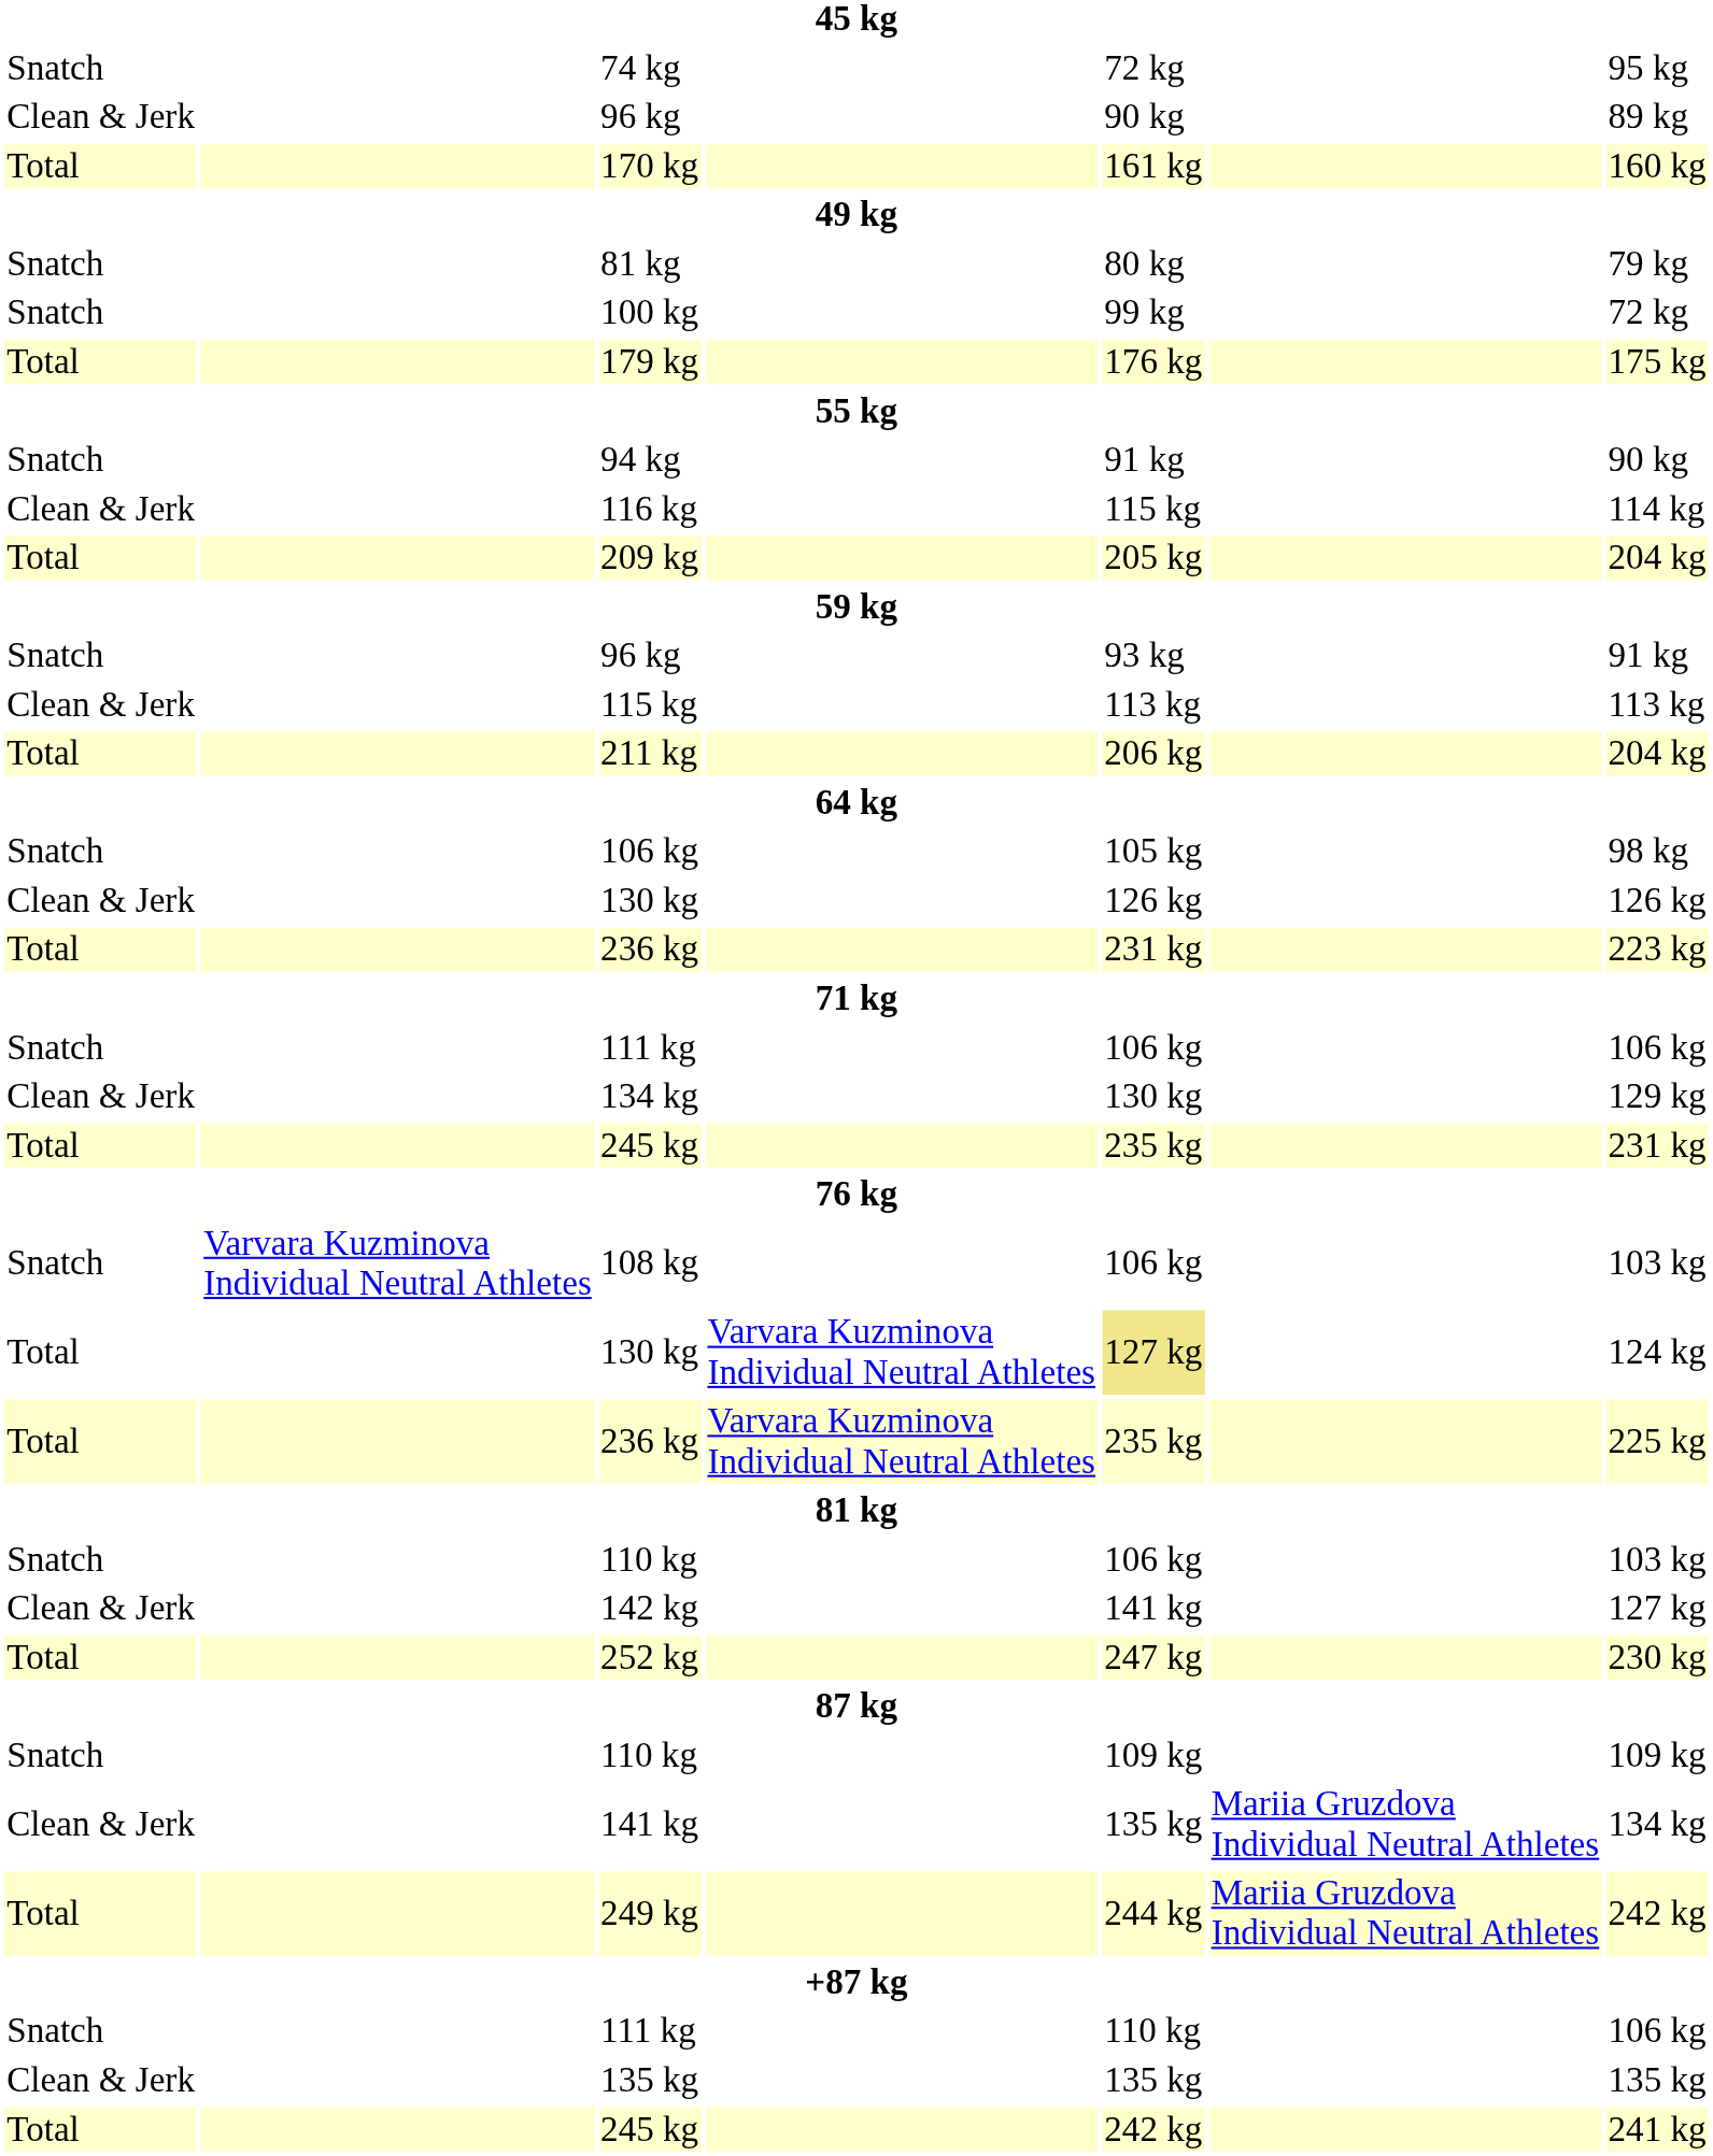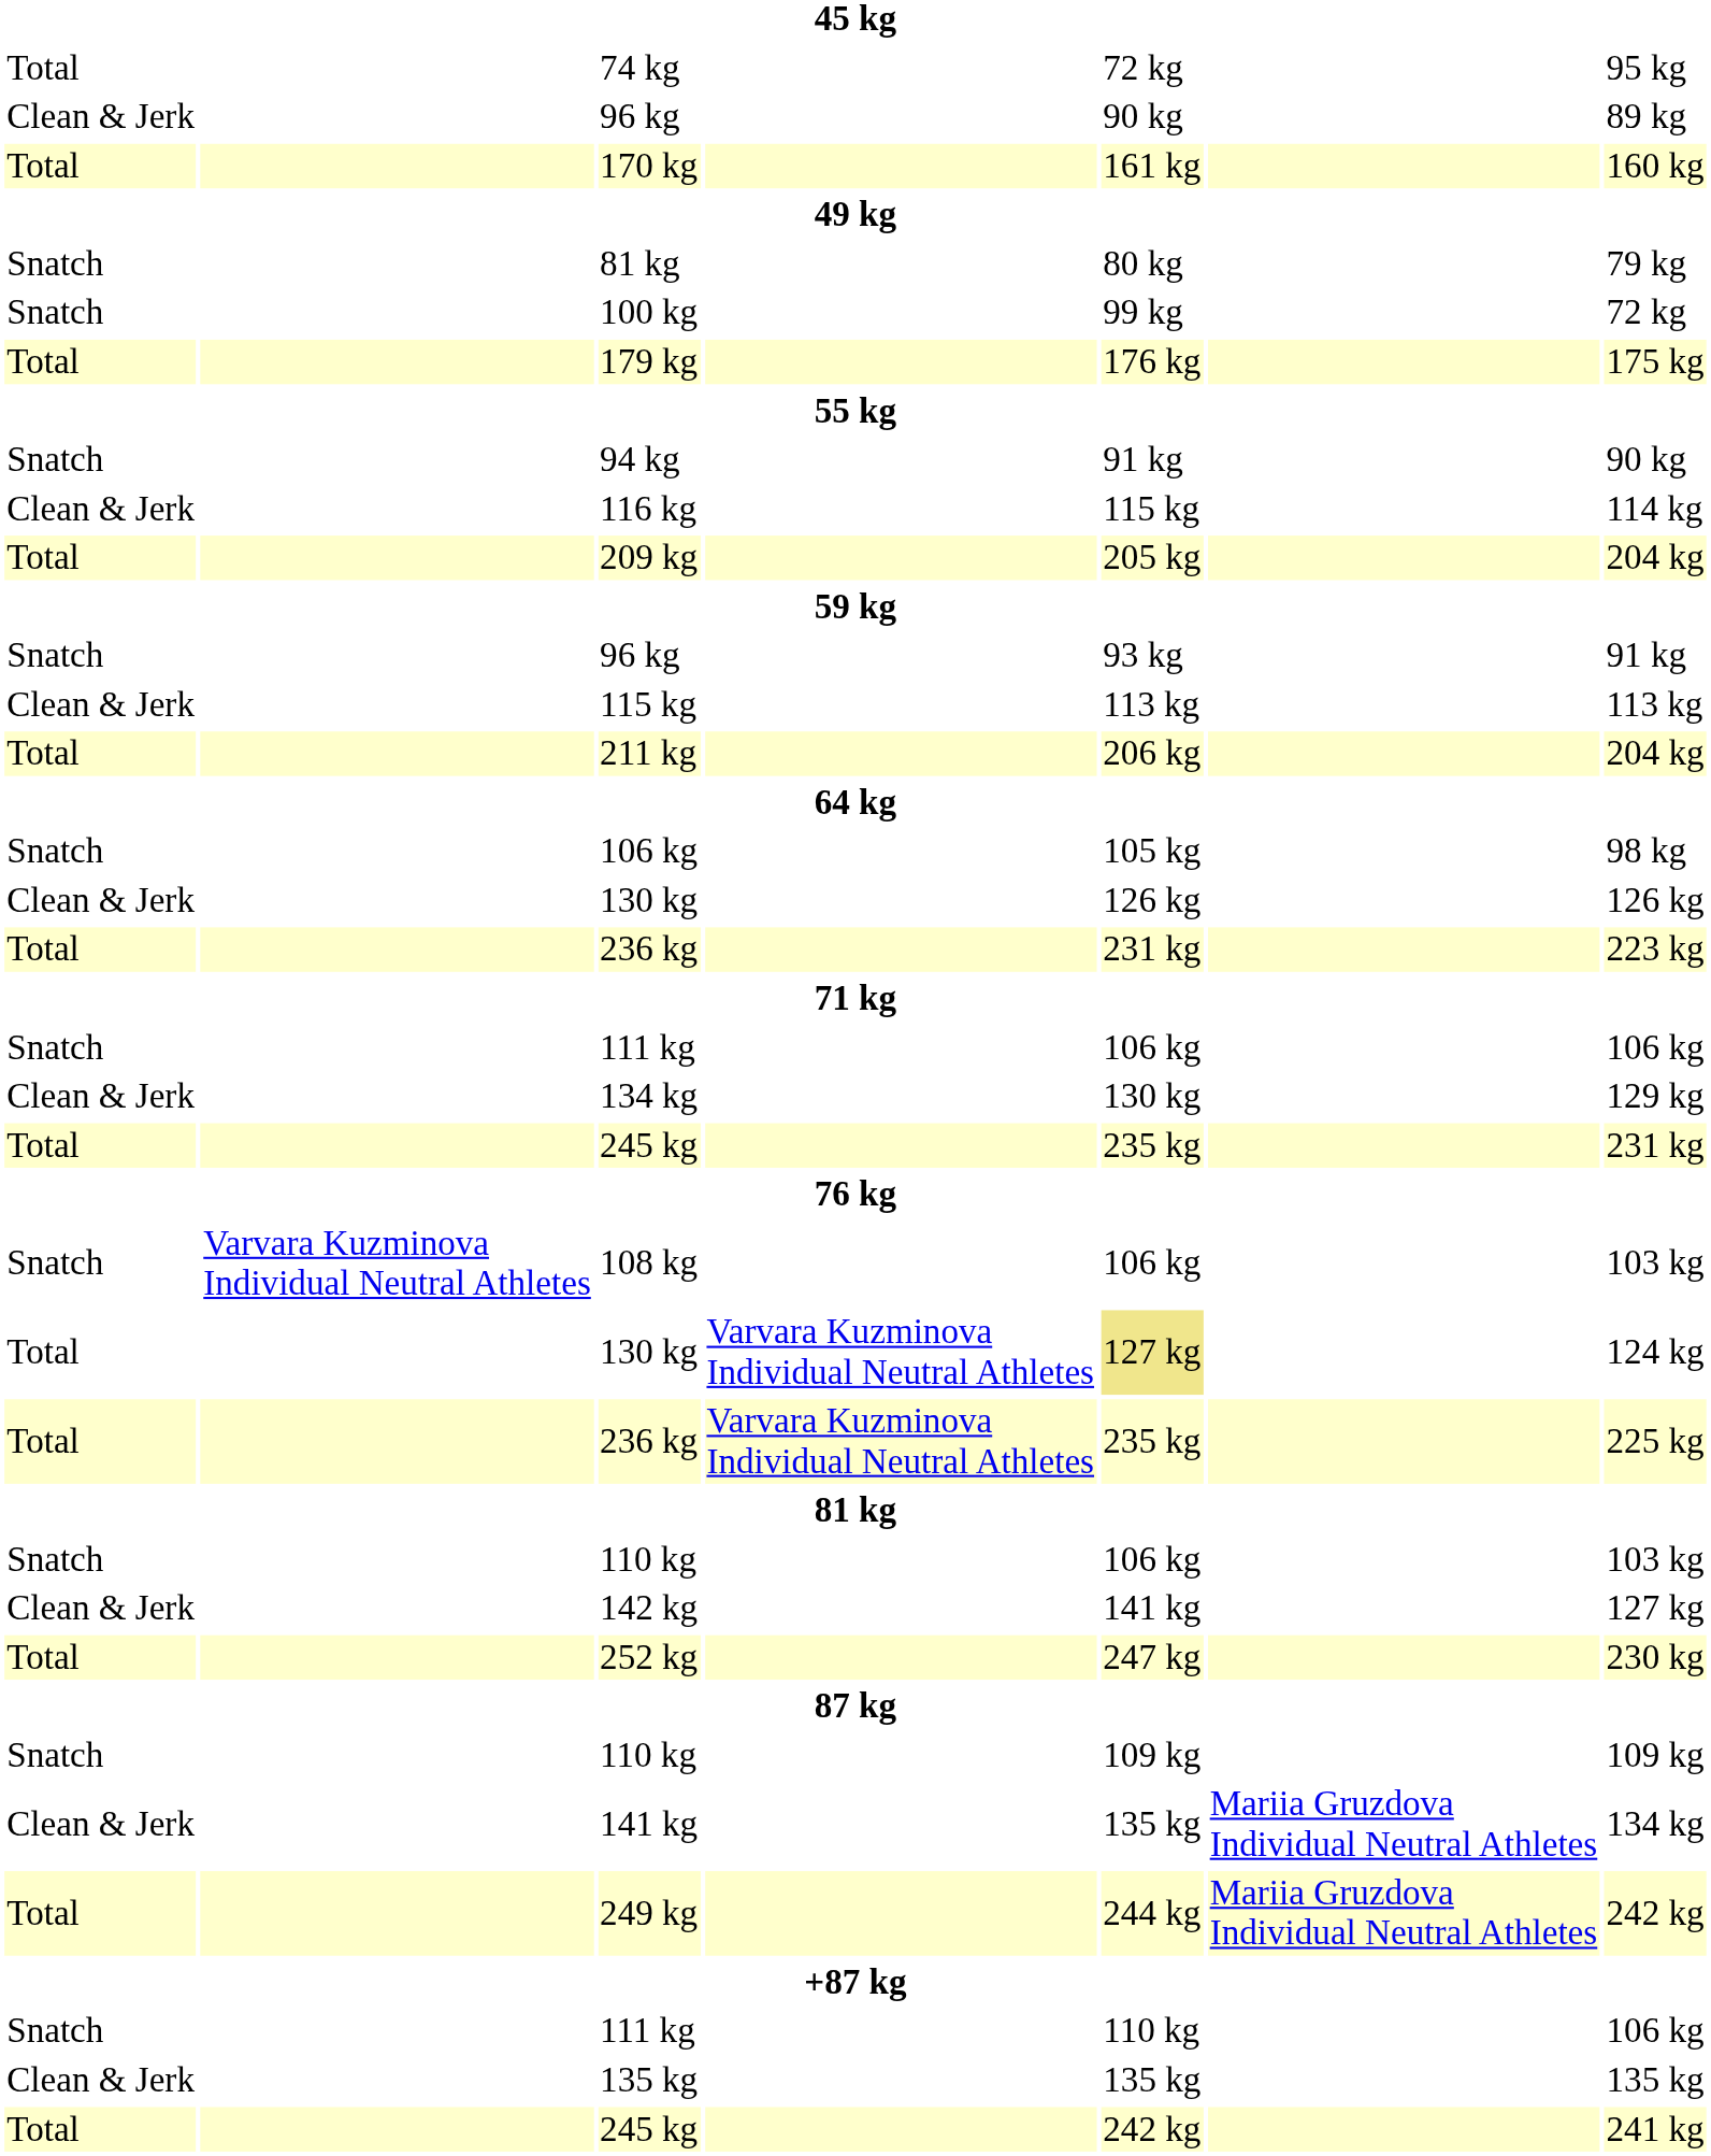 <table>
 <tr>
 <th colspan=7>45 kg</th>
 </tr>
 <tr>
-<td>Snatch</td>
+<td>Total</td>
 <td></td>
 <td>74 kg</td>
 <td></td>
 <td>72 kg</td>
 <td></td>
 <td>95 kg</td>
 </tr>
 <tr>
 <td>Clean & Jerk</td>
 <td></td>
 <td>96 kg</td>
 <td></td>
 <td>90 kg</td>
 <td></td>
 <td>89 kg</td>
 </tr>
 <tr bgcolor=ffffcc>
 <td>Total</td>
 <td></td>
 <td>170 kg</td>
 <td></td>
 <td>161 kg</td>
 <td></td>
 <td>160 kg</td>
 </tr>
 <tr>
 <th colspan=7>49 kg</th>
 </tr>
 <tr>
 <td>Snatch</td>
 <td></td>
 <td>81 kg</td>
 <td></td>
 <td>80 kg</td>
 <td></td>
 <td>79 kg</td>
 </tr>
 <tr>
 <td>Snatch</td>
 <td></td>
 <td>100 kg</td>
 <td></td>
 <td>99 kg</td>
 <td></td>
 <td>72 kg</td>
 </tr>
 <tr bgcolor=ffffcc>
 <td>Total</td>
 <td></td>
 <td>179 kg</td>
 <td></td>
 <td>176 kg</td>
 <td></td>
 <td>175 kg</td>
 </tr>
 <tr>
 <th colspan=7>55 kg</th>
 </tr>
 <tr>
 <td>Snatch</td>
 <td></td>
 <td>94 kg</td>
 <td></td>
 <td>91 kg</td>
 <td></td>
 <td>90 kg</td>
 </tr>
 <tr>
 <td>Clean & Jerk</td>
 <td></td>
 <td>116 kg</td>
 <td></td>
 <td>115 kg</td>
 <td></td>
 <td>114 kg</td>
 </tr>
 <tr bgcolor=ffffcc>
 <td>Total</td>
 <td></td>
 <td>209 kg</td>
 <td></td>
 <td>205 kg</td>
 <td></td>
 <td>204 kg</td>
 </tr>
 <tr>
 <th colspan=7>59 kg</th>
 </tr>
 <tr>
 <td>Snatch</td>
 <td></td>
 <td>96 kg</td>
 <td></td>
 <td>93 kg</td>
 <td></td>
 <td>91 kg</td>
 </tr>
 <tr>
 <td>Clean & Jerk</td>
 <td></td>
 <td>115 kg</td>
 <td></td>
 <td>113 kg</td>
 <td></td>
 <td>113 kg</td>
 </tr>
 <tr bgcolor=ffffcc>
 <td>Total</td>
 <td></td>
 <td>211 kg</td>
 <td></td>
 <td>206 kg</td>
 <td></td>
 <td>204 kg</td>
 </tr>
 <tr>
 <th colspan=7>64 kg</th>
 </tr>
 <tr>
 <td>Snatch</td>
 <td></td>
 <td>106 kg</td>
 <td></td>
 <td>105 kg</td>
 <td></td>
 <td>98 kg</td>
 </tr>
 <tr>
 <td>Clean & Jerk</td>
 <td></td>
 <td>130 kg</td>
 <td></td>
 <td>126 kg</td>
 <td></td>
 <td>126 kg</td>
 </tr>
 <tr bgcolor=ffffcc>
 <td>Total</td>
 <td></td>
 <td>236 kg</td>
 <td></td>
 <td>231 kg</td>
 <td></td>
 <td>223 kg</td>
 </tr>
 <tr>
 <th colspan=7>71 kg</th>
 </tr>
 <tr>
 <td>Snatch</td>
 <td></td>
 <td>111 kg</td>
 <td></td>
 <td>106 kg</td>
 <td></td>
 <td>106 kg</td>
 </tr>
 <tr>
 <td>Clean & Jerk</td>
 <td></td>
 <td>134 kg</td>
 <td></td>
 <td>130 kg</td>
 <td></td>
 <td>129 kg</td>
 </tr>
 <tr bgcolor=ffffcc>
 <td>Total</td>
 <td></td>
 <td>245 kg</td>
 <td></td>
 <td>235 kg</td>
 <td></td>
 <td>231 kg</td>
 </tr>
 <tr>
 <th colspan=7>76 kg</th>
 </tr>
 <tr>
 <td>Snatch</td>
 <td><a href='#'>Varvara Kuzminova</a><br><a href='#'>Individual Neutral Athletes</a></td>
 <td>108 kg</td>
 <td></td>
 <td>106 kg</td>
 <td></td>
 <td>103 kg</td>
 </tr>
 <tr>
 <td>Total</td>
 <td></td>
 <td>130 kg</td>
 <td><a href='#'>Varvara Kuzminova</a><br><a href='#'>Individual Neutral Athletes</a></td>
 <td style="background: khaki;">127 kg</td>
 <td></td>
 <td>124 kg</td>
 </tr>
 <tr bgcolor=ffffcc>
 <td>Total</td>
 <td></td>
 <td>236 kg</td>
 <td><a href='#'>Varvara Kuzminova</a><br><a href='#'>Individual Neutral Athletes</a></td>
 <td>235 kg</td>
 <td></td>
 <td>225 kg</td>
 </tr>
 <tr>
 <th colspan=7>81 kg</th>
 </tr>
 <tr>
 <td>Snatch</td>
 <td></td>
 <td>110 kg</td>
 <td></td>
 <td>106 kg</td>
 <td></td>
 <td>103 kg</td>
 </tr>
 <tr>
 <td>Clean & Jerk</td>
 <td></td>
 <td>142 kg</td>
 <td></td>
 <td>141 kg</td>
 <td></td>
 <td>127 kg</td>
 </tr>
 <tr bgcolor=ffffcc>
 <td>Total</td>
 <td></td>
 <td>252 kg</td>
 <td></td>
 <td>247 kg</td>
 <td></td>
 <td>230 kg</td>
 </tr>
 <tr>
 <th colspan=7>87 kg</th>
 </tr>
 <tr>
 <td>Snatch</td>
 <td></td>
 <td>110 kg</td>
 <td></td>
 <td>109 kg</td>
 <td></td>
 <td>109 kg</td>
 </tr>
 <tr>
 <td>Clean & Jerk</td>
 <td></td>
 <td>141 kg</td>
 <td></td>
 <td>135 kg</td>
 <td><a href='#'>Mariia Gruzdova</a><br><a href='#'>Individual Neutral Athletes</a></td>
 <td>134 kg</td>
 </tr>
 <tr bgcolor=ffffcc>
 <td>Total</td>
 <td></td>
 <td>249 kg</td>
 <td></td>
 <td>244 kg</td>
 <td><a href='#'>Mariia Gruzdova</a><br><a href='#'>Individual Neutral Athletes</a></td>
 <td>242 kg</td>
 </tr>
 <tr>
 <th colspan=7>+87 kg</th>
 </tr>
 <tr>
 <td>Snatch</td>
 <td></td>
 <td>111 kg</td>
 <td></td>
 <td>110 kg</td>
 <td></td>
 <td>106 kg</td>
 </tr>
 <tr>
 <td>Clean & Jerk</td>
 <td></td>
 <td>135 kg</td>
 <td></td>
 <td>135 kg</td>
 <td></td>
 <td>135 kg</td>
 </tr>
 <tr bgcolor=ffffcc>
 <td>Total</td>
 <td></td>
 <td>245 kg</td>
 <td></td>
 <td>242 kg</td>
 <td></td>
 <td>241 kg</td>
 </tr>
 </table>
